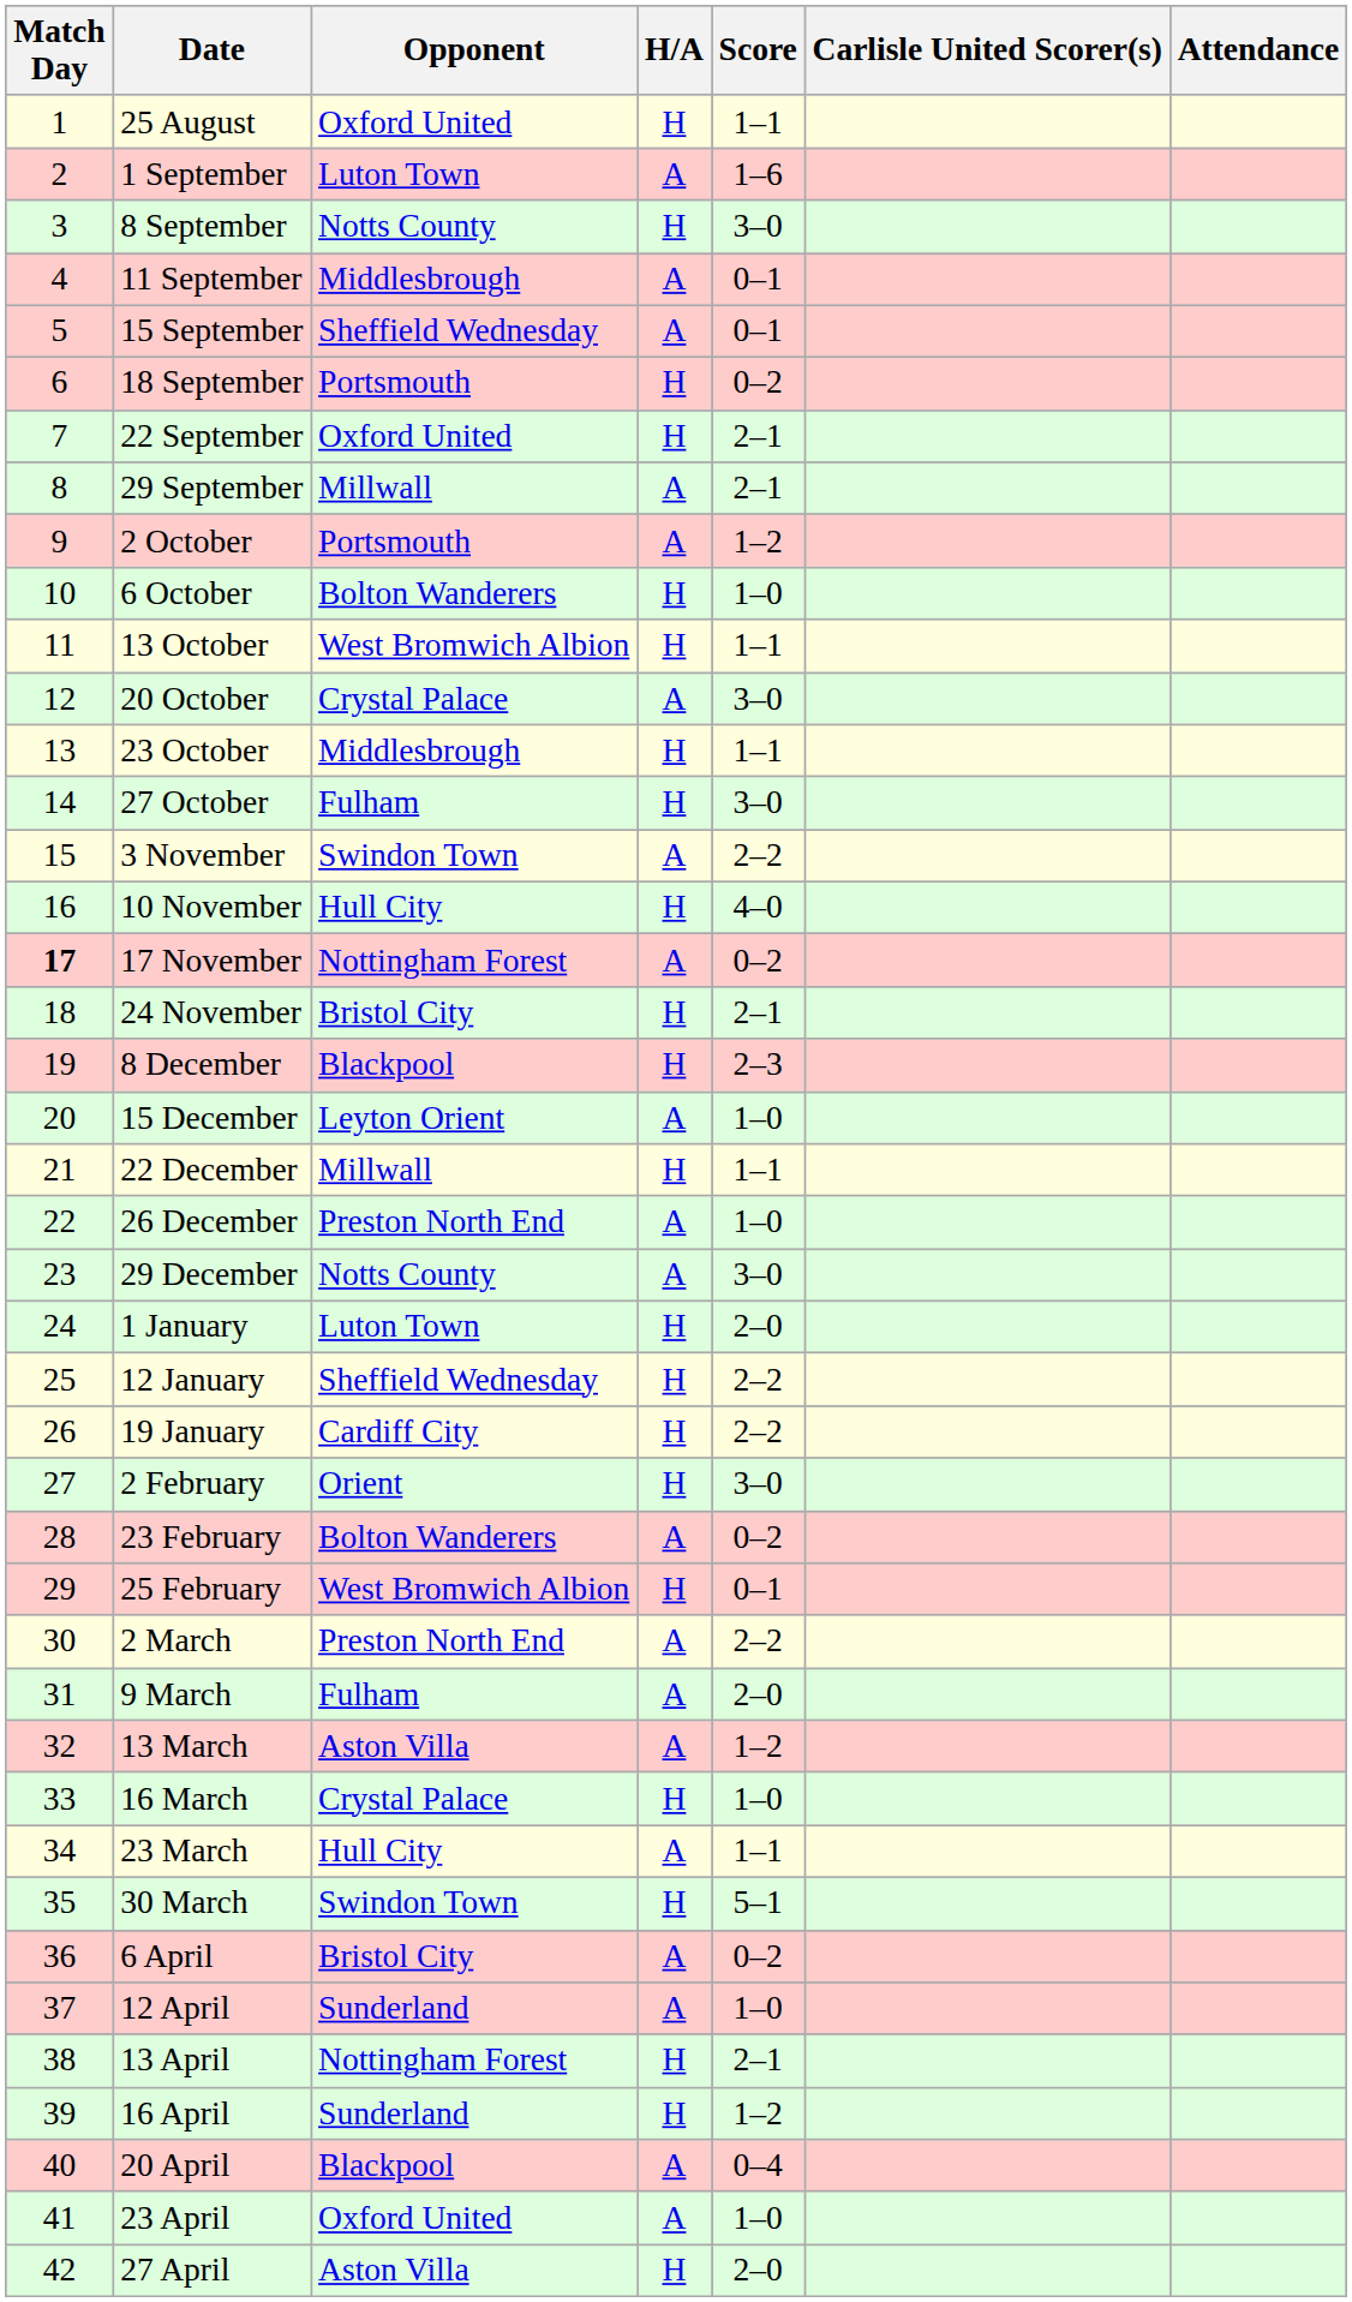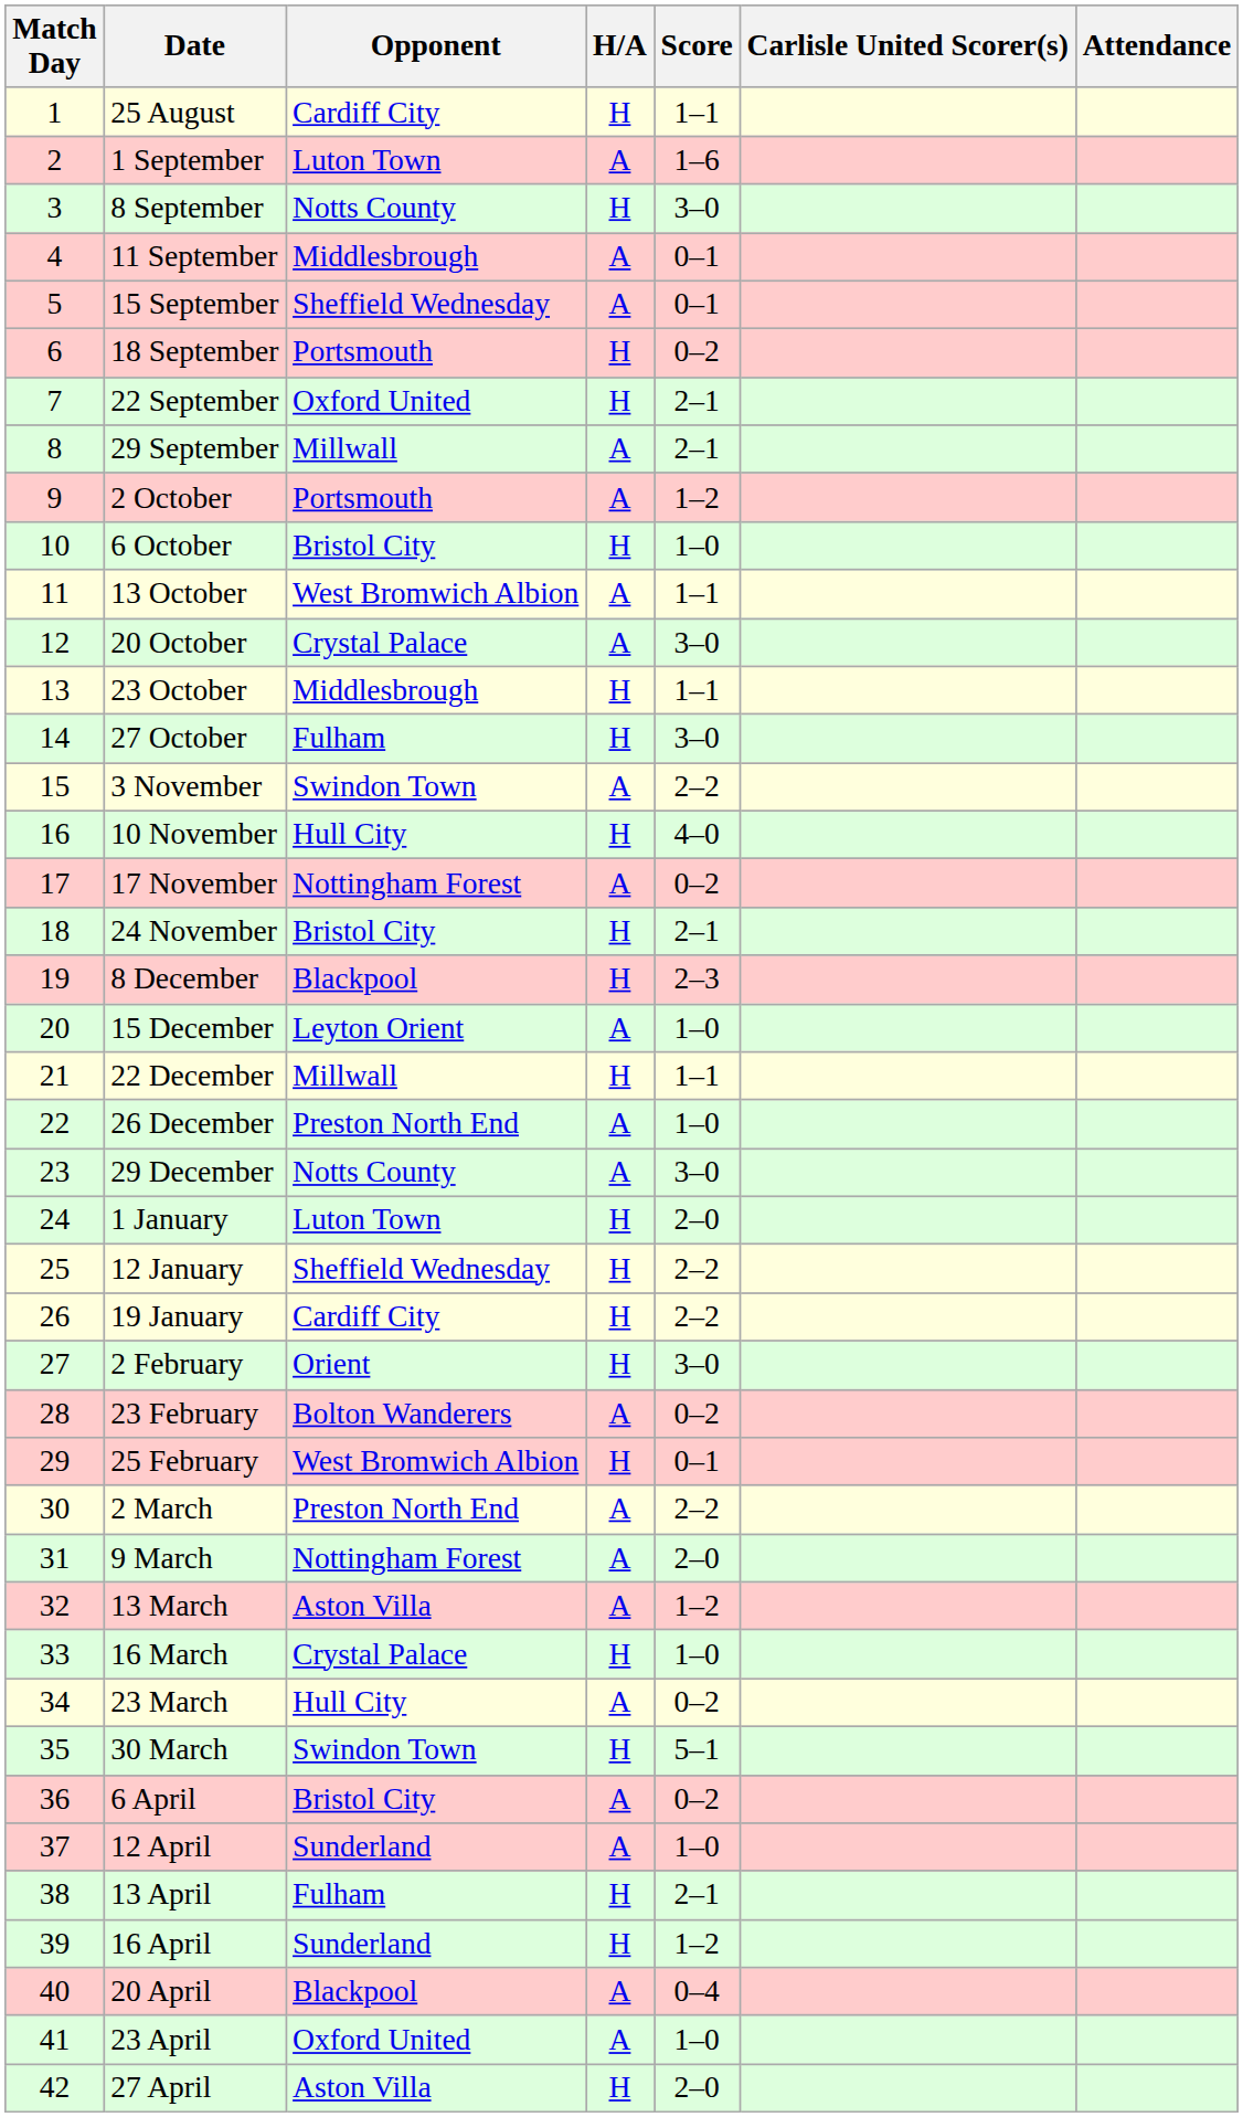 <table class="wikitable" style="text-align:center">
 <tr>
 <th>Match<br> Day</th>
 <th>Date</th>
 <th>Opponent</th>
 <th>H/A</th>
 <th>Score</th>
 <th>Carlisle United Scorer(s)</th>
 <th>Attendance</th>
 </tr>
 <tr bgcolor=#ffffdd>
 <td>1</td>
 <td align=left>25 August</td>
-<td align=left><a href='#'>Oxford United</a></td>
+<td align=left><a href='#'>Cardiff City</a></td>
 <td><a href='#'>H</a></td>
 <td>1–1</td>
 <td align=left></td>
 <td></td>
 </tr>
 <tr bgcolor=#FFCCCC>
 <td>2</td>
 <td align=left>1 September</td>
 <td align=left><a href='#'>Luton Town</a></td>
 <td><a href='#'>A</a></td>
 <td>1–6</td>
 <td align=left></td>
 <td></td>
 </tr>
 <tr bgcolor=#ddffdd>
 <td>3</td>
 <td align=left>8 September</td>
 <td align=left><a href='#'>Notts County</a></td>
 <td><a href='#'>H</a></td>
 <td>3–0</td>
 <td align=left></td>
 <td></td>
 </tr>
 <tr bgcolor=#FFCCCC>
 <td>4</td>
 <td align=left>11 September</td>
 <td align=left><a href='#'>Middlesbrough</a></td>
 <td><a href='#'>A</a></td>
 <td>0–1</td>
 <td align=left></td>
 <td></td>
 </tr>
 <tr bgcolor=#FFCCCC>
 <td>5</td>
 <td align=left>15 September</td>
 <td align=left><a href='#'>Sheffield Wednesday</a></td>
 <td><a href='#'>A</a></td>
 <td>0–1</td>
 <td align=left></td>
 <td></td>
 </tr>
 <tr bgcolor=#FFCCCC>
 <td>6</td>
 <td align=left>18 September</td>
 <td align=left><a href='#'>Portsmouth</a></td>
 <td><a href='#'>H</a></td>
 <td>0–2</td>
 <td align=left></td>
 <td></td>
 </tr>
 <tr bgcolor=#ddffdd>
 <td>7</td>
 <td align=left>22 September</td>
 <td align=left><a href='#'>Oxford United</a></td>
 <td><a href='#'>H</a></td>
 <td>2–1</td>
 <td align=left></td>
 <td></td>
 </tr>
 <tr bgcolor=#ddffdd>
 <td>8</td>
 <td align=left>29 September</td>
 <td align=left><a href='#'>Millwall</a></td>
 <td><a href='#'>A</a></td>
 <td>2–1</td>
 <td align=left></td>
 <td></td>
 </tr>
 <tr bgcolor=#FFCCCC>
 <td>9</td>
 <td align=left>2 October</td>
 <td align=left><a href='#'>Portsmouth</a></td>
 <td><a href='#'>A</a></td>
 <td>1–2</td>
 <td align=left></td>
 <td></td>
 </tr>
 <tr bgcolor=#ddffdd>
 <td>10</td>
 <td align=left>6 October</td>
-<td align=left><a href='#'>Bolton Wanderers</a></td>
+<td align=left><a href='#'>Bristol City</a></td>
 <td><a href='#'>H</a></td>
 <td>1–0</td>
 <td align=left></td>
 <td></td>
 </tr>
 <tr bgcolor=#ffffdd>
 <td>11</td>
 <td align=left>13 October</td>
 <td align=left><a href='#'>West Bromwich Albion</a></td>
-<td><a href='#'>H</a></td>
+<td><a href='#'>A</a></td>
 <td>1–1</td>
 <td align=left></td>
 <td></td>
 </tr>
 <tr bgcolor=#ddffdd>
 <td>12</td>
 <td align=left>20 October</td>
 <td align=left><a href='#'>Crystal Palace</a></td>
 <td><a href='#'>A</a></td>
 <td>3–0</td>
 <td align=left></td>
 <td></td>
 </tr>
 <tr bgcolor=#ffffdd>
 <td>13</td>
 <td align=left>23 October</td>
 <td align=left><a href='#'>Middlesbrough</a></td>
 <td><a href='#'>H</a></td>
 <td>1–1</td>
 <td align=left></td>
 <td></td>
 </tr>
 <tr bgcolor=#ddffdd>
 <td>14</td>
 <td align=left>27 October</td>
 <td align=left><a href='#'>Fulham</a></td>
 <td><a href='#'>H</a></td>
 <td>3–0</td>
 <td align=left></td>
 <td></td>
 </tr>
 <tr bgcolor=#ffffdd>
 <td>15</td>
 <td align=left>3 November</td>
 <td align=left><a href='#'>Swindon Town</a></td>
 <td><a href='#'>A</a></td>
 <td>2–2</td>
 <td align=left></td>
 <td></td>
 </tr>
 <tr bgcolor=#ddffdd>
 <td>16</td>
 <td align=left>10 November</td>
 <td align=left><a href='#'>Hull City</a></td>
 <td><a href='#'>H</a></td>
 <td>4–0</td>
 <td align=left></td>
 <td></td>
 </tr>
 <tr bgcolor=#FFCCCC>
-<td><strong>17</strong></td>
+<td>17</td>
 <td align=left>17 November</td>
 <td align=left><a href='#'>Nottingham Forest</a></td>
 <td><a href='#'>A</a></td>
 <td>0–2</td>
 <td align=left></td>
 <td></td>
 </tr>
 <tr bgcolor=#ddffdd>
 <td>18</td>
 <td align=left>24 November</td>
 <td align=left><a href='#'>Bristol City</a></td>
 <td><a href='#'>H</a></td>
 <td>2–1</td>
 <td align=left></td>
 <td></td>
 </tr>
 <tr bgcolor=#FFCCCC>
 <td>19</td>
 <td align=left>8 December</td>
 <td align=left><a href='#'>Blackpool</a></td>
 <td><a href='#'>H</a></td>
 <td>2–3</td>
 <td align=left></td>
 <td></td>
 </tr>
 <tr bgcolor=#ddffdd>
 <td>20</td>
 <td align=left>15 December</td>
 <td align=left><a href='#'>Leyton Orient</a></td>
 <td><a href='#'>A</a></td>
 <td>1–0</td>
 <td align=left></td>
 <td></td>
 </tr>
 <tr bgcolor=#ffffdd>
 <td>21</td>
 <td align=left>22 December</td>
 <td align=left><a href='#'>Millwall</a></td>
 <td><a href='#'>H</a></td>
 <td>1–1</td>
 <td align=left></td>
 <td></td>
 </tr>
 <tr bgcolor=#ddffdd>
 <td>22</td>
 <td align=left>26 December</td>
 <td align=left><a href='#'>Preston North End</a></td>
 <td><a href='#'>A</a></td>
 <td>1–0</td>
 <td align=left></td>
 <td></td>
 </tr>
 <tr bgcolor=#ddffdd>
 <td>23</td>
 <td align=left>29 December</td>
 <td align=left><a href='#'>Notts County</a></td>
 <td><a href='#'>A</a></td>
 <td>3–0</td>
 <td align=left></td>
 <td></td>
 </tr>
 <tr bgcolor=#ddffdd>
 <td>24</td>
 <td align=left>1 January</td>
 <td align=left><a href='#'>Luton Town</a></td>
 <td><a href='#'>H</a></td>
 <td>2–0</td>
 <td align=left></td>
 <td></td>
 </tr>
 <tr bgcolor=#ffffdd>
 <td>25</td>
 <td align=left>12 January</td>
 <td align=left><a href='#'>Sheffield Wednesday</a></td>
 <td><a href='#'>H</a></td>
 <td>2–2</td>
 <td align=left></td>
 <td></td>
 </tr>
 <tr bgcolor=#ffffdd>
 <td>26</td>
 <td align=left>19 January</td>
 <td align=left><a href='#'>Cardiff City</a></td>
 <td><a href='#'>H</a></td>
 <td>2–2</td>
 <td align=left></td>
 <td></td>
 </tr>
 <tr bgcolor=#ddffdd>
 <td>27</td>
 <td align=left>2 February</td>
 <td align=left><a href='#'>Orient</a></td>
 <td><a href='#'>H</a></td>
 <td>3–0</td>
 <td align=left></td>
 <td></td>
 </tr>
 <tr bgcolor=#FFCCCC>
 <td>28</td>
 <td align=left>23 February</td>
 <td align=left><a href='#'>Bolton Wanderers</a></td>
 <td><a href='#'>A</a></td>
 <td>0–2</td>
 <td align=left></td>
 <td></td>
 </tr>
 <tr bgcolor=#FFCCCC>
 <td>29</td>
 <td align=left>25 February</td>
 <td align=left><a href='#'>West Bromwich Albion</a></td>
 <td><a href='#'>H</a></td>
 <td>0–1</td>
 <td align=left></td>
 <td></td>
 </tr>
 <tr bgcolor=#ffffdd>
 <td>30</td>
 <td align=left>2 March</td>
 <td align=left><a href='#'>Preston North End</a></td>
 <td><a href='#'>A</a></td>
 <td>2–2</td>
 <td align=left></td>
 <td></td>
 </tr>
 <tr bgcolor=#ddffdd>
 <td>31</td>
 <td align=left>9 March</td>
-<td align=left><a href='#'>Fulham</a></td>
+<td align=left><a href='#'>Nottingham Forest</a></td>
 <td><a href='#'>A</a></td>
 <td>2–0</td>
 <td align=left></td>
 <td></td>
 </tr>
 <tr bgcolor=#FFCCCC>
 <td>32</td>
 <td align=left>13 March</td>
 <td align=left><a href='#'>Aston Villa</a></td>
 <td><a href='#'>A</a></td>
 <td>1–2</td>
 <td align=left></td>
 <td></td>
 </tr>
 <tr bgcolor=#ddffdd>
 <td>33</td>
 <td align=left>16 March</td>
 <td align=left><a href='#'>Crystal Palace</a></td>
 <td><a href='#'>H</a></td>
 <td>1–0</td>
 <td align=left></td>
 <td></td>
 </tr>
 <tr bgcolor=#ffffdd>
 <td>34</td>
 <td align=left>23 March</td>
 <td align=left><a href='#'>Hull City</a></td>
 <td><a href='#'>A</a></td>
-<td>1–1</td>
+<td>0–2</td>
 <td align=left></td>
 <td></td>
 </tr>
 <tr bgcolor=#ddffdd>
 <td>35</td>
 <td align=left>30 March</td>
 <td align=left><a href='#'>Swindon Town</a></td>
 <td><a href='#'>H</a></td>
 <td>5–1</td>
 <td align=left></td>
 <td></td>
 </tr>
 <tr bgcolor=#FFCCCC>
 <td>36</td>
 <td align=left>6 April</td>
 <td align=left><a href='#'>Bristol City</a></td>
 <td><a href='#'>A</a></td>
 <td>0–2</td>
 <td align=left></td>
 <td></td>
 </tr>
 <tr bgcolor=#FFCCCC>
 <td>37</td>
 <td align=left>12 April</td>
 <td align=left><a href='#'>Sunderland</a></td>
 <td><a href='#'>A</a></td>
 <td>1–0</td>
 <td align=left></td>
 <td></td>
 </tr>
 <tr bgcolor=#ddffdd>
 <td>38</td>
 <td align=left>13 April</td>
-<td align=left><a href='#'>Nottingham Forest</a></td>
+<td align=left><a href='#'>Fulham</a></td>
 <td><a href='#'>H</a></td>
 <td>2–1</td>
 <td align=left></td>
 <td></td>
 </tr>
 <tr bgcolor=#ddffdd>
 <td>39</td>
 <td align=left>16 April</td>
 <td align=left><a href='#'>Sunderland</a></td>
 <td><a href='#'>H</a></td>
 <td>1–2</td>
 <td align=left></td>
 <td></td>
 </tr>
 <tr bgcolor=#FFCCCC>
 <td>40</td>
 <td align=left>20 April</td>
 <td align=left><a href='#'>Blackpool</a></td>
 <td><a href='#'>A</a></td>
 <td>0–4</td>
 <td align=left></td>
 <td></td>
 </tr>
 <tr bgcolor=#ddffdd>
 <td>41</td>
 <td align=left>23 April</td>
 <td align=left><a href='#'>Oxford United</a></td>
 <td><a href='#'>A</a></td>
 <td>1–0</td>
 <td align=left></td>
 <td></td>
 </tr>
 <tr bgcolor=#ddffdd>
 <td>42</td>
 <td align=left>27 April</td>
 <td align=left><a href='#'>Aston Villa</a></td>
 <td><a href='#'>H</a></td>
 <td>2–0</td>
 <td align=left></td>
 <td></td>
 </tr>
 </table>
